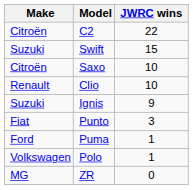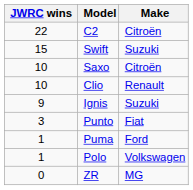 <table class="wikitable">
 <tr>
+<th> <a href='#'>JWRC</a> wins </th>
+<th> Model</th>
 <th> Make</th>
-<th> Model</th>
-<th> <a href='#'>JWRC</a> wins </th>
 </tr>
 <tr>
+<td style="text-align:center">22</td>
+<td> <a href='#'>C2</a></td>
 <td> <a href='#'>Citroën</a></td>
-<td> <a href='#'>C2</a></td>
-<td style="text-align:center">22</td>
 </tr>
 <tr>
+<td style="text-align:center">15</td>
+<td> <a href='#'>Swift</a></td>
 <td> <a href='#'>Suzuki</a></td>
-<td> <a href='#'>Swift</a></td>
-<td style="text-align:center">15</td>
 </tr>
 <tr>
+<td style="text-align:center">10</td>
+<td> <a href='#'>Saxo</a></td>
 <td> <a href='#'>Citroën</a></td>
-<td> <a href='#'>Saxo</a></td>
-<td style="text-align:center">10</td>
 </tr>
 <tr>
+<td style="text-align:center">10</td>
+<td> <a href='#'>Clio</a></td>
 <td> <a href='#'>Renault</a> </td>
-<td> <a href='#'>Clio</a></td>
-<td style="text-align:center">10</td>
 </tr>
 <tr>
+<td style="text-align:center">9</td>
+<td> <a href='#'>Ignis</a></td>
 <td> <a href='#'>Suzuki</a></td>
-<td> <a href='#'>Ignis</a></td>
-<td style="text-align:center">9</td>
 </tr>
 <tr>
+<td style="text-align:center">3</td>
+<td> <a href='#'>Punto</a></td>
 <td> <a href='#'>Fiat</a></td>
-<td> <a href='#'>Punto</a></td>
-<td style="text-align:center">3</td>
 </tr>
 <tr>
+<td style="text-align:center">1</td>
+<td> <a href='#'>Puma</a></td>
 <td> <a href='#'>Ford</a></td>
-<td> <a href='#'>Puma</a></td>
-<td style="text-align:center">1</td>
 </tr>
 <tr>
+<td style="text-align:center">1</td>
+<td> <a href='#'>Polo</a></td>
 <td> <a href='#'>Volkswagen</a></td>
-<td> <a href='#'>Polo</a></td>
-<td style="text-align:center">1</td>
 </tr>
 <tr>
+<td style="text-align:center">0</td>
+<td> <a href='#'>ZR</a></td>
 <td> <a href='#'>MG</a></td>
-<td> <a href='#'>ZR</a></td>
-<td style="text-align:center">0</td>
 </tr>
 </table>
